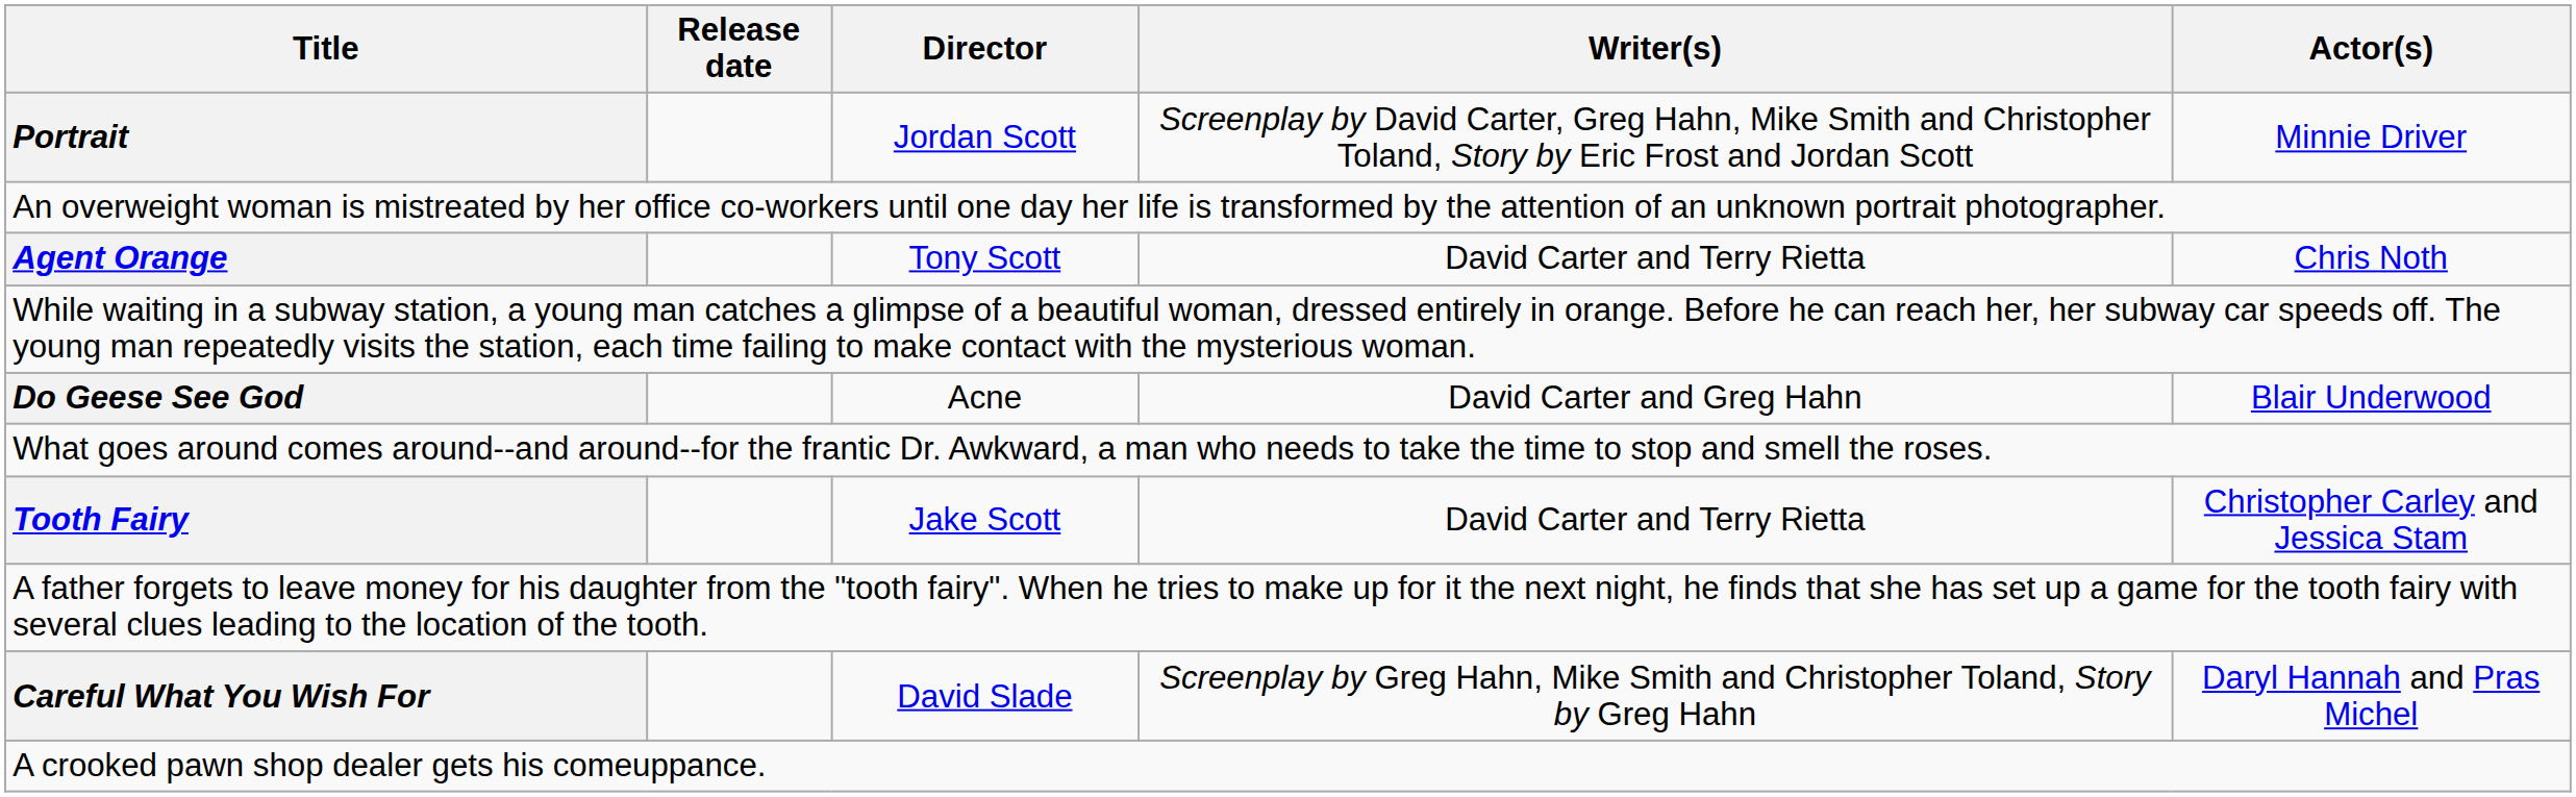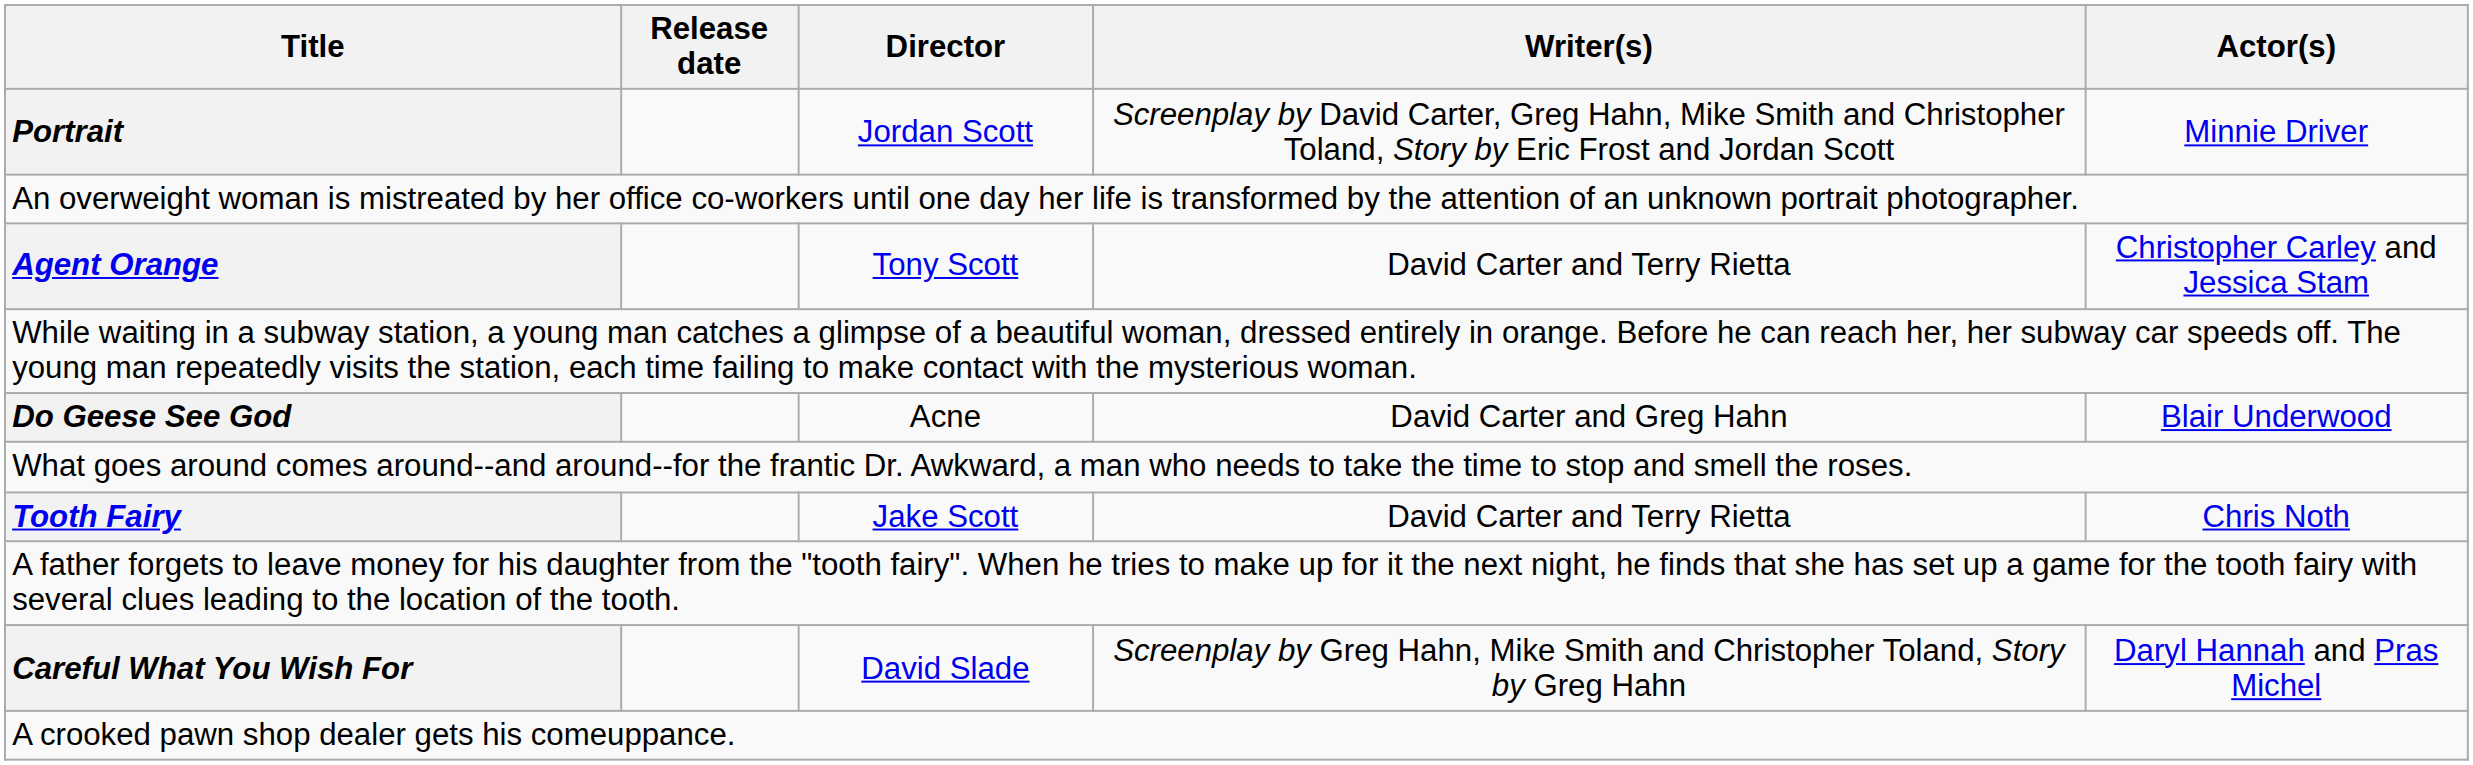 <table class="wikitable plainrowheaders" style="text-align:center" width=100%>
 <tr>
 <th scope="col" style="width:25%;">Title</th>
 <th scope="col">Release date</th>
 <th scope="col" style="width:12%;">Director</th>
 <th scope="col">Writer(s)</th>
 <th scope="col">Actor(s)</th>
 </tr>
 <tr>
 <th scope="row" style="text-align:left"><em>Portrait</em></th>
 <td style="text-align:center"></td>
 <td><a href='#'>Jordan Scott</a></td>
 <td><em>Screenplay by</em> David Carter, Greg Hahn, Mike Smith and Christopher Toland, <em>Story by</em> Eric Frost and Jordan Scott</td>
 <td><a href='#'>Minnie Driver</a></td>
 </tr>
 <tr>
 <td colspan=5 style="text-align:left">An overweight woman is mistreated by her office co-workers until one day her life is transformed by the attention of an unknown portrait photographer.</td>
 </tr>
 <tr>
 <th scope="row" style="text-align:left"><em><a href='#'>Agent Orange</a></em></th>
 <td style="text-align:center"></td>
 <td><a href='#'>Tony Scott</a></td>
 <td>David Carter and Terry Rietta</td>
-<td><a href='#'>Chris Noth</a></td>
+<td><a href='#'>Christopher Carley</a> and <a href='#'>Jessica Stam</a></td>
 </tr>
 <tr>
 <td colspan=5 style="text-align:left">While waiting in a subway station, a young man catches a glimpse of a beautiful woman, dressed entirely in orange. Before he can reach her, her subway car speeds off. The young man repeatedly visits the station, each time failing to make contact with the mysterious woman.</td>
 </tr>
 <tr>
 <th scope="row" style="text-align:left"><em>Do Geese See God</em></th>
 <td style="text-align:center"></td>
 <td>Acne</td>
 <td>David Carter and Greg Hahn</td>
 <td><a href='#'>Blair Underwood</a></td>
 </tr>
 <tr>
 <td colspan=5 style="text-align:left">What goes around comes around--and around--for the frantic Dr. Awkward, a man who needs to take the time to stop and smell the roses.</td>
 </tr>
 <tr>
 <th scope="row" style="text-align:left"><em><a href='#'>Tooth Fairy</a></em></th>
 <td style="text-align:center"></td>
 <td><a href='#'>Jake Scott</a></td>
 <td>David Carter and Terry Rietta</td>
-<td><a href='#'>Christopher Carley</a> and <a href='#'>Jessica Stam</a></td>
+<td><a href='#'>Chris Noth</a></td>
 </tr>
 <tr>
 <td colspan=5 style="text-align:left">A father forgets to leave money for his daughter from the "tooth fairy". When he tries to make up for it the next night, he finds that she has set up a game for the tooth fairy with several clues leading to the location of the tooth.</td>
 </tr>
 <tr>
 <th scope="row" style="text-align:left"><em>Careful What You Wish For</em></th>
 <td style="text-align:center"></td>
 <td><a href='#'>David Slade</a></td>
 <td><em>Screenplay by</em> Greg Hahn, Mike Smith and Christopher Toland, <em>Story by</em> Greg Hahn</td>
 <td><a href='#'>Daryl Hannah</a> and <a href='#'>Pras Michel</a></td>
 </tr>
 <tr>
 <td colspan=5 style="text-align:left">A crooked pawn shop dealer gets his comeuppance.</td>
 </tr>
 </table>
